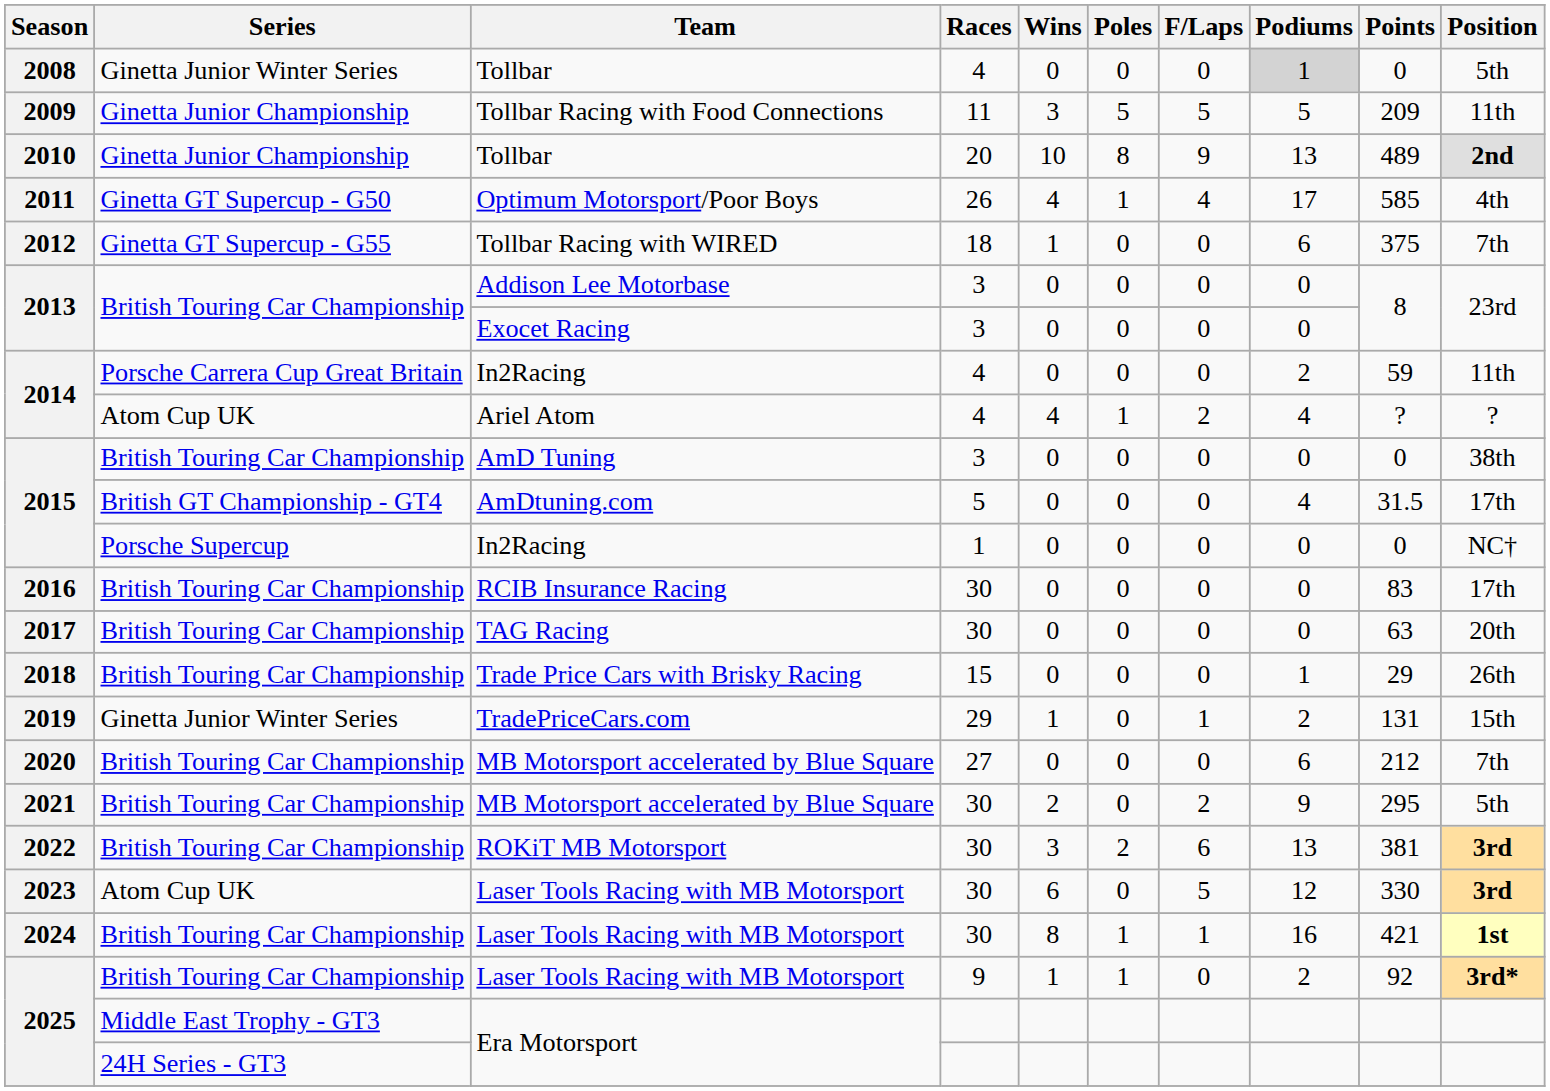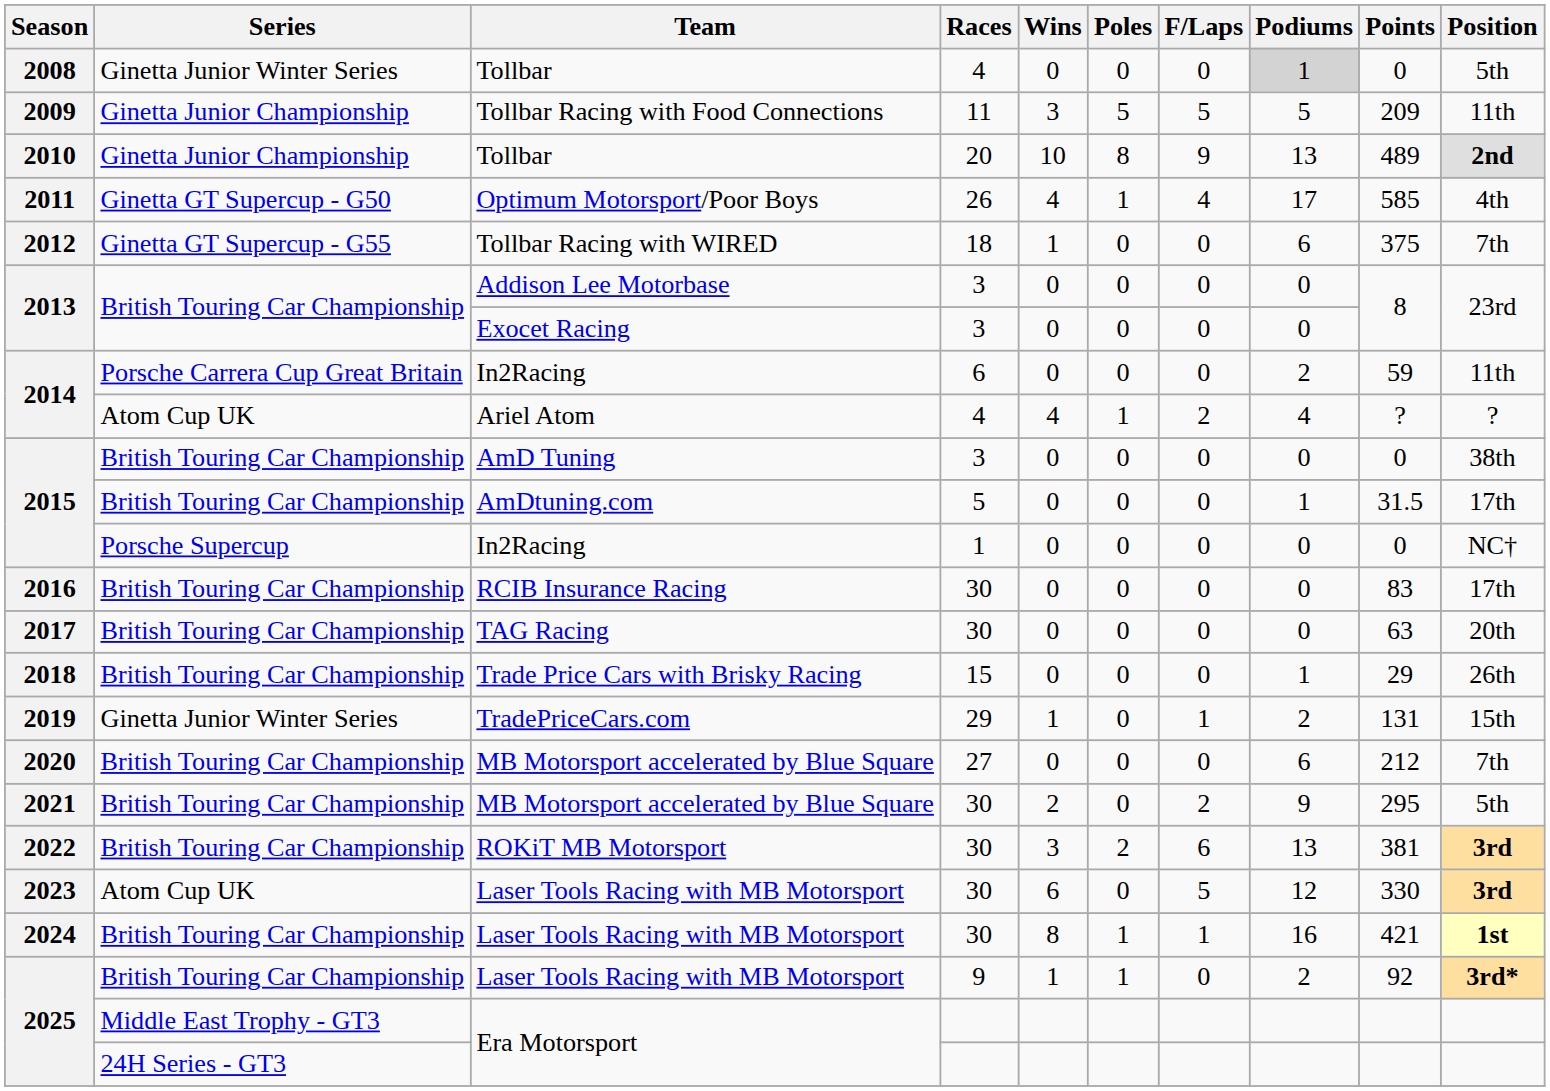 <table class="wikitable" style="font-size: 90%; text-align:center">
 <tr>
 <th>Season</th>
 <th>Series</th>
 <th>Team</th>
 <th>Races</th>
 <th>Wins</th>
 <th>Poles</th>
 <th>F/Laps</th>
 <th>Podiums</th>
 <th>Points</th>
 <th>Position</th>
 </tr>
 <tr>
 <th>2008</th>
 <td align=left>Ginetta Junior Winter Series</td>
 <td align=left>Tollbar</td>
 <td>4</td>
 <td>0</td>
 <td>0</td>
 <td>0</td>
 <td style="background: lightgrey;">1</td>
 <td>0</td>
 <td>5th</td>
 </tr>
 <tr>
 <th>2009</th>
 <td align=left><a href='#'>Ginetta Junior Championship</a></td>
 <td align=left>Tollbar Racing with Food Connections</td>
 <td>11</td>
 <td>3</td>
 <td>5</td>
 <td>5</td>
 <td>5</td>
 <td>209</td>
 <td>11th</td>
 </tr>
 <tr>
 <th>2010</th>
 <td align=left><a href='#'>Ginetta Junior Championship</a></td>
 <td align=left>Tollbar</td>
 <td>20</td>
 <td>10</td>
 <td>8</td>
 <td>9</td>
 <td>13</td>
 <td>489</td>
 <td style="background:#DFDFDF;"><strong>2nd</strong></td>
 </tr>
 <tr>
 <th>2011</th>
 <td align=left><a href='#'>Ginetta GT Supercup - G50</a></td>
 <td align=left><a href='#'>Optimum Motorsport</a>/Poor Boys</td>
 <td>26</td>
 <td>4</td>
 <td>1</td>
 <td>4</td>
 <td>17</td>
 <td>585</td>
 <td>4th</td>
 </tr>
 <tr>
 <th>2012</th>
 <td align=left><a href='#'>Ginetta GT Supercup - G55</a></td>
 <td align=left>Tollbar Racing with WIRED</td>
 <td>18</td>
 <td>1</td>
 <td>0</td>
 <td>0</td>
 <td>6</td>
 <td>375</td>
 <td>7th</td>
 </tr>
 <tr>
 <th rowspan=2>2013</th>
 <td rowspan="2" style="text-align:left"><a href='#'>British Touring Car Championship</a></td>
 <td align=left><a href='#'>Addison Lee Motorbase</a></td>
 <td>3</td>
 <td>0</td>
 <td>0</td>
 <td>0</td>
 <td>0</td>
 <td rowspan=2>8</td>
 <td rowspan=2>23rd</td>
 </tr>
 <tr>
 <td align=left><a href='#'>Exocet Racing</a></td>
 <td>3</td>
 <td>0</td>
 <td>0</td>
 <td>0</td>
 <td>0</td>
 </tr>
 <tr>
 <th rowspan=2>2014</th>
 <td align=left><a href='#'> Porsche Carrera Cup Great Britain</a></td>
 <td align=left>In2Racing</td>
-<td>4</td>
+<td>6</td>
 <td>0</td>
 <td>0</td>
 <td>0</td>
 <td>2</td>
 <td>59</td>
 <td>11th</td>
 </tr>
 <tr>
 <td align=left>Atom Cup UK</td>
 <td align=left>Ariel Atom</td>
 <td>4</td>
 <td>4</td>
 <td>1</td>
 <td>2</td>
 <td>4</td>
 <td>?</td>
 <td>?</td>
 </tr>
 <tr>
 <th rowspan=3>2015</th>
 <td align=left><a href='#'>British Touring Car Championship</a></td>
 <td align=left><a href='#'>AmD Tuning</a></td>
 <td>3</td>
 <td>0</td>
 <td>0</td>
 <td>0</td>
 <td>0</td>
 <td>0</td>
 <td>38th</td>
 </tr>
 <tr>
-<td align=left><a href='#'>British GT Championship - GT4</a></td>
+<td align=left><a href='#'>British Touring Car Championship</a></td>
 <td align=left><a href='#'>AmDtuning.com</a></td>
 <td>5</td>
 <td>0</td>
 <td>0</td>
 <td>0</td>
-<td>4</td>
+<td>1</td>
 <td>31.5</td>
 <td>17th</td>
 </tr>
 <tr>
 <td align=left><a href='#'>Porsche Supercup</a></td>
 <td align=left>In2Racing</td>
 <td>1</td>
 <td>0</td>
 <td>0</td>
 <td>0</td>
 <td>0</td>
 <td>0</td>
 <td>NC†</td>
 </tr>
 <tr>
 <th>2016</th>
 <td align=left><a href='#'>British Touring Car Championship</a></td>
 <td align=left><a href='#'>RCIB Insurance Racing</a></td>
 <td>30</td>
 <td>0</td>
 <td>0</td>
 <td>0</td>
 <td>0</td>
 <td>83</td>
 <td>17th</td>
 </tr>
 <tr>
 <th>2017</th>
 <td align=left><a href='#'>British Touring Car Championship</a></td>
 <td align=left><a href='#'>TAG Racing</a></td>
 <td>30</td>
 <td>0</td>
 <td>0</td>
 <td>0</td>
 <td>0</td>
 <td>63</td>
 <td>20th</td>
 </tr>
 <tr>
 <th>2018</th>
 <td align=left><a href='#'>British Touring Car Championship</a></td>
 <td align=left><a href='#'>Trade Price Cars with Brisky Racing</a></td>
 <td>15</td>
 <td>0</td>
 <td>0</td>
 <td>0</td>
 <td>1</td>
 <td>29</td>
 <td>26th</td>
 </tr>
 <tr>
 <th>2019</th>
 <td align=left>Ginetta Junior Winter Series</td>
 <td align=left><a href='#'>TradePriceCars.com</a></td>
 <td>29</td>
 <td>1</td>
 <td>0</td>
 <td>1</td>
 <td>2</td>
 <td>131</td>
 <td>15th</td>
 </tr>
 <tr>
 <th>2020</th>
 <td align=left><a href='#'>British Touring Car Championship</a></td>
 <td align=left><a href='#'>MB Motorsport accelerated by Blue Square</a></td>
 <td>27</td>
 <td>0</td>
 <td>0</td>
 <td>0</td>
 <td>6</td>
 <td>212</td>
 <td>7th</td>
 </tr>
 <tr>
 <th>2021</th>
 <td align=left><a href='#'>British Touring Car Championship</a></td>
 <td align=left><a href='#'>MB Motorsport accelerated by Blue Square</a></td>
 <td>30</td>
 <td>2</td>
 <td>0</td>
 <td>2</td>
 <td>9</td>
 <td>295</td>
 <td>5th</td>
 </tr>
 <tr>
 <th>2022</th>
 <td align=left><a href='#'>British Touring Car Championship</a></td>
 <td align=left><a href='#'>ROKiT MB Motorsport</a></td>
 <td>30</td>
 <td>3</td>
 <td>2</td>
 <td>6</td>
 <td>13</td>
 <td>381</td>
 <td style="background:#FFDF9F;"><strong>3rd</strong></td>
 </tr>
 <tr>
 <th>2023</th>
 <td align=left>Atom Cup UK</td>
 <td align=left><a href='#'>Laser Tools Racing with MB Motorsport</a></td>
 <td>30</td>
 <td>6</td>
 <td>0</td>
 <td>5</td>
 <td>12</td>
 <td>330</td>
 <td style="background:#FFDF9F;"><strong>3rd</strong></td>
 </tr>
 <tr>
 <th>2024</th>
 <td align=left><a href='#'>British Touring Car Championship</a></td>
 <td align=left><a href='#'>Laser Tools Racing with MB Motorsport</a></td>
 <td>30</td>
 <td>8</td>
 <td>1</td>
 <td>1</td>
 <td>16</td>
 <td>421</td>
 <td style="background:#FFFFBF;"><strong>1st</strong></td>
 </tr>
 <tr>
 <th rowspan="3">2025</th>
 <td align=left><a href='#'>British Touring Car Championship</a></td>
 <td align=left><a href='#'>Laser Tools Racing with MB Motorsport</a></td>
 <td>9</td>
 <td>1</td>
 <td>1</td>
 <td>0</td>
 <td>2</td>
 <td>92</td>
 <td style="background:#FFDF9F;"><strong>3rd*</strong></td>
 </tr>
 <tr>
 <td align=left><a href='#'>Middle East Trophy - GT3</a></td>
 <td rowspan="2" align="left">Era Motorsport</td>
 <td></td>
 <td></td>
 <td></td>
 <td></td>
 <td></td>
 <td></td>
 <td></td>
 </tr>
 <tr>
 <td align=left><a href='#'>24H Series - GT3</a></td>
 <td></td>
 <td></td>
 <td></td>
 <td></td>
 <td></td>
 <td></td>
 <td></td>
 </tr>
 </table>
